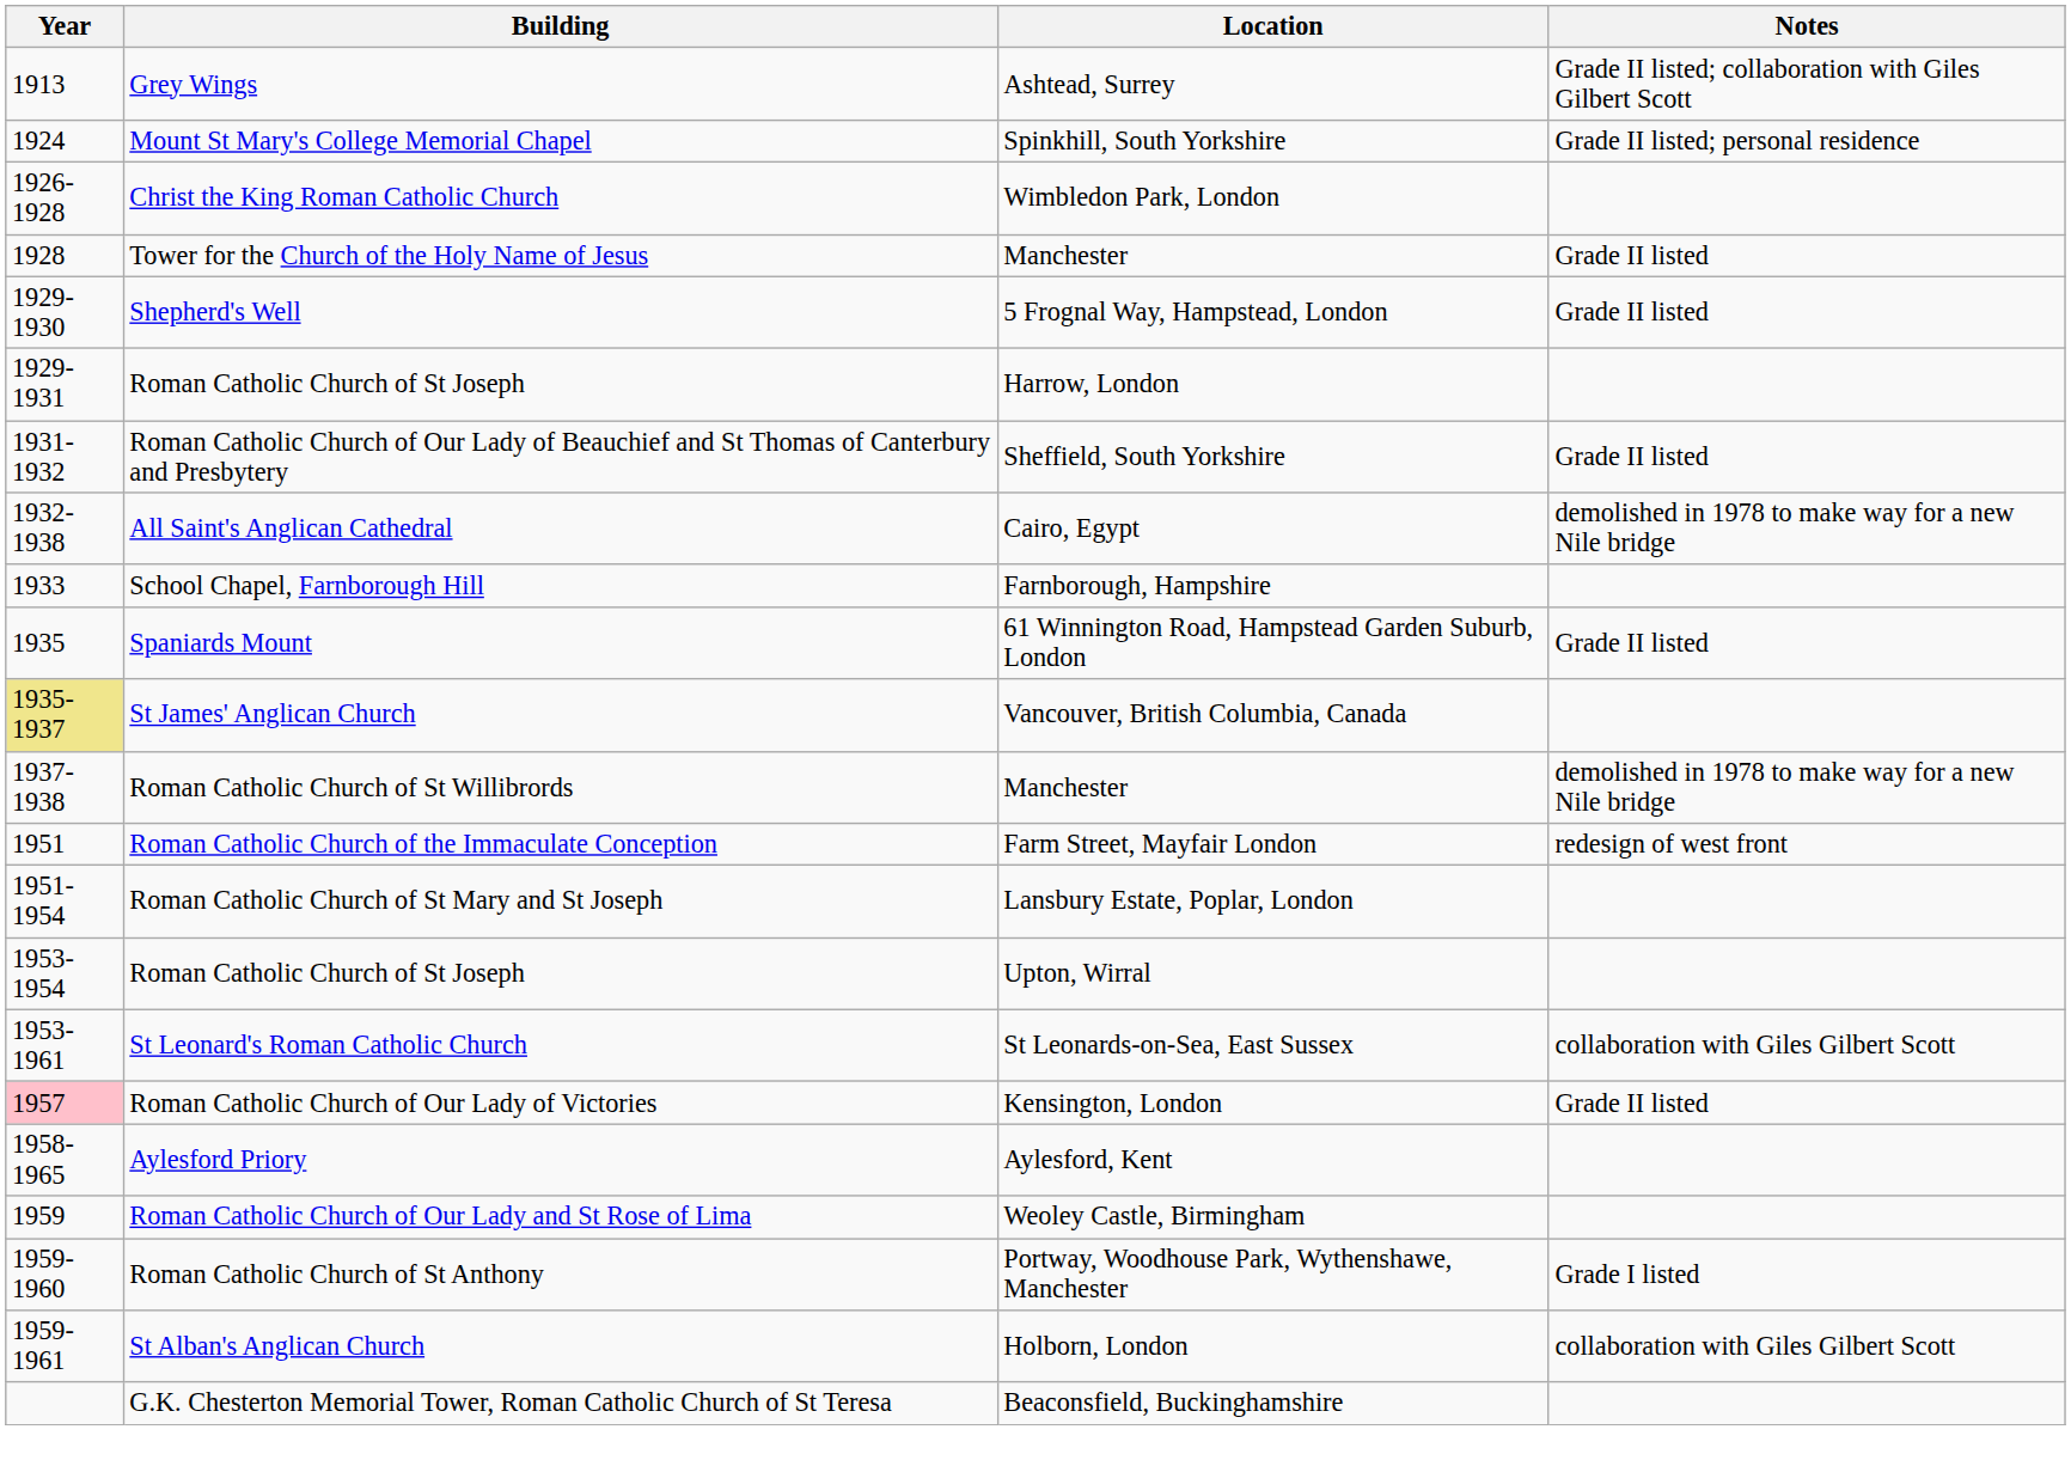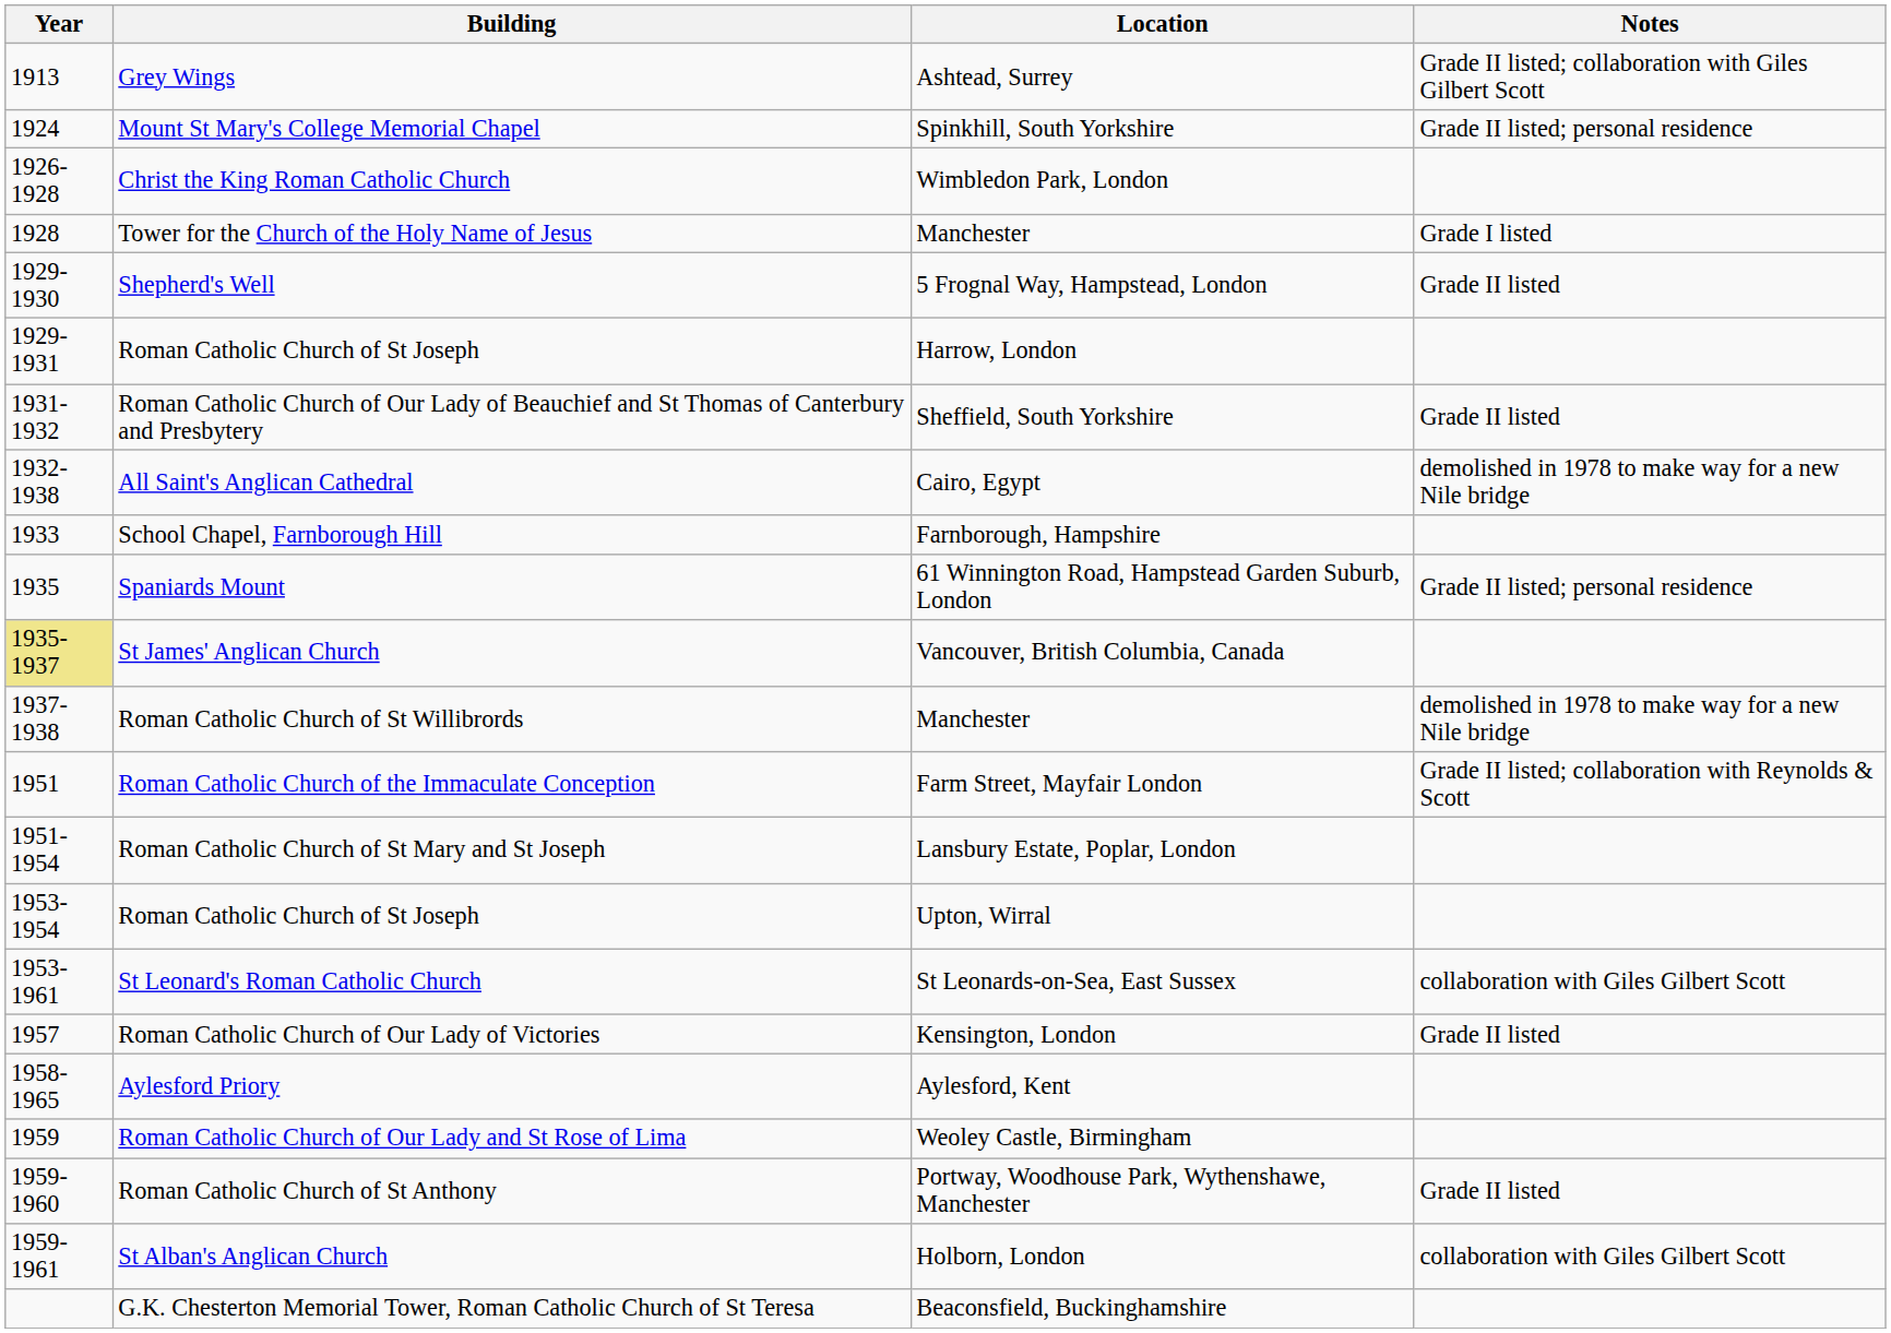 <table class="sortable wikitable" style="margin-left:0.5em; text-align:left">
 <tr>
 <th>Year</th>
 <th>Building</th>
 <th>Location</th>
 <th>Notes</th>
 </tr>
 <tr>
 <td>1913</td>
 <td><a href='#'>Grey Wings</a></td>
 <td>Ashtead, Surrey</td>
 <td>Grade II listed; collaboration with Giles Gilbert Scott</td>
 </tr>
 <tr>
 <td>1924</td>
 <td><a href='#'>Mount St Mary's College Memorial Chapel</a></td>
 <td>Spinkhill, South Yorkshire</td>
 <td>Grade II listed; personal residence</td>
 </tr>
 <tr>
 <td>1926-1928</td>
 <td><a href='#'>Christ the King Roman Catholic Church</a></td>
 <td>Wimbledon Park, London</td>
 <td></td>
 </tr>
 <tr>
 <td>1928</td>
 <td>Tower for the <a href='#'>Church of the Holy Name of Jesus</a></td>
 <td>Manchester</td>
-<td>Grade II listed</td>
+<td>Grade I listed</td>
 </tr>
 <tr>
 <td>1929-1930</td>
 <td><a href='#'>Shepherd's Well</a></td>
 <td>5 Frognal Way, Hampstead, London</td>
 <td>Grade II listed</td>
 </tr>
 <tr>
 <td>1929-1931</td>
 <td>Roman Catholic Church of St Joseph</td>
 <td>Harrow, London</td>
 <td></td>
 </tr>
 <tr>
 <td>1931-1932</td>
 <td>Roman Catholic Church of Our Lady of Beauchief and St Thomas of Canterbury and Presbytery</td>
 <td>Sheffield, South Yorkshire</td>
 <td>Grade II listed</td>
 </tr>
 <tr>
 <td>1932-1938</td>
 <td><a href='#'>All Saint's Anglican Cathedral</a></td>
 <td>Cairo, Egypt</td>
 <td>demolished in 1978 to make way for a new Nile bridge</td>
 </tr>
 <tr>
 <td>1933</td>
 <td>School Chapel, <a href='#'>Farnborough Hill</a></td>
 <td>Farnborough, Hampshire</td>
 <td></td>
 </tr>
 <tr>
 <td>1935</td>
 <td><a href='#'>Spaniards Mount</a></td>
 <td>61 Winnington Road, Hampstead Garden Suburb, London</td>
-<td>Grade II listed</td>
+<td>Grade II listed; personal residence</td>
 </tr>
 <tr>
 <td style="background: khaki;">1935-1937</td>
 <td><a href='#'>St James' Anglican Church</a></td>
 <td>Vancouver, British Columbia, Canada</td>
 <td></td>
 </tr>
 <tr>
 <td>1937-1938</td>
 <td>Roman Catholic Church of St Willibrords</td>
 <td>Manchester</td>
 <td>demolished in 1978 to make way for a new Nile bridge</td>
 </tr>
 <tr>
 <td>1951</td>
 <td><a href='#'>Roman Catholic Church of the Immaculate Conception</a></td>
 <td>Farm Street, Mayfair London</td>
-<td>redesign of west front</td>
+<td>Grade II listed; collaboration with Reynolds & Scott</td>
 </tr>
 <tr>
 <td>1951-1954</td>
 <td>Roman Catholic Church of St Mary and St Joseph</td>
 <td>Lansbury Estate, Poplar, London</td>
 <td></td>
 </tr>
 <tr>
 <td>1953-1954</td>
 <td>Roman Catholic Church of St Joseph</td>
 <td>Upton, Wirral</td>
 <td></td>
 </tr>
 <tr>
 <td>1953-1961</td>
 <td><a href='#'>St Leonard's Roman Catholic Church</a></td>
 <td>St Leonards-on-Sea, East Sussex</td>
 <td>collaboration with Giles Gilbert Scott</td>
 </tr>
 <tr>
-<td style="background: pink;">1957</td>
+<td>1957</td>
 <td>Roman Catholic Church of Our Lady of Victories</td>
 <td>Kensington, London</td>
 <td>Grade II listed</td>
 </tr>
 <tr>
 <td>1958-1965</td>
 <td><a href='#'>Aylesford Priory</a></td>
 <td>Aylesford, Kent</td>
 <td></td>
 </tr>
 <tr>
 <td>1959</td>
 <td><a href='#'>Roman Catholic Church of Our Lady and St Rose of Lima</a></td>
 <td>Weoley Castle, Birmingham</td>
 <td></td>
 </tr>
 <tr>
 <td>1959-1960</td>
 <td>Roman Catholic Church of St Anthony</td>
 <td>Portway, Woodhouse Park, Wythenshawe, Manchester</td>
-<td>Grade I listed</td>
+<td>Grade II listed</td>
 </tr>
 <tr>
 <td>1959-1961</td>
 <td><a href='#'>St Alban's Anglican Church</a></td>
 <td>Holborn, London</td>
 <td>collaboration with Giles Gilbert Scott</td>
 </tr>
 <tr>
 <td></td>
 <td>G.K. Chesterton Memorial Tower, Roman Catholic Church of St Teresa</td>
 <td>Beaconsfield, Buckinghamshire</td>
 <td></td>
 </tr>
 </table>
